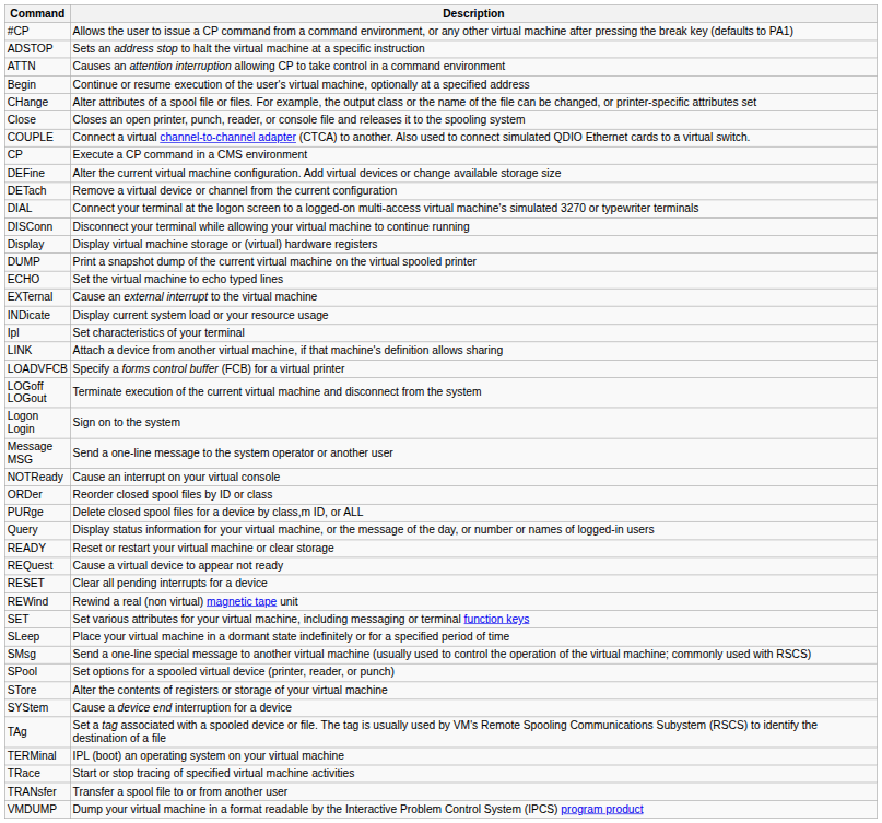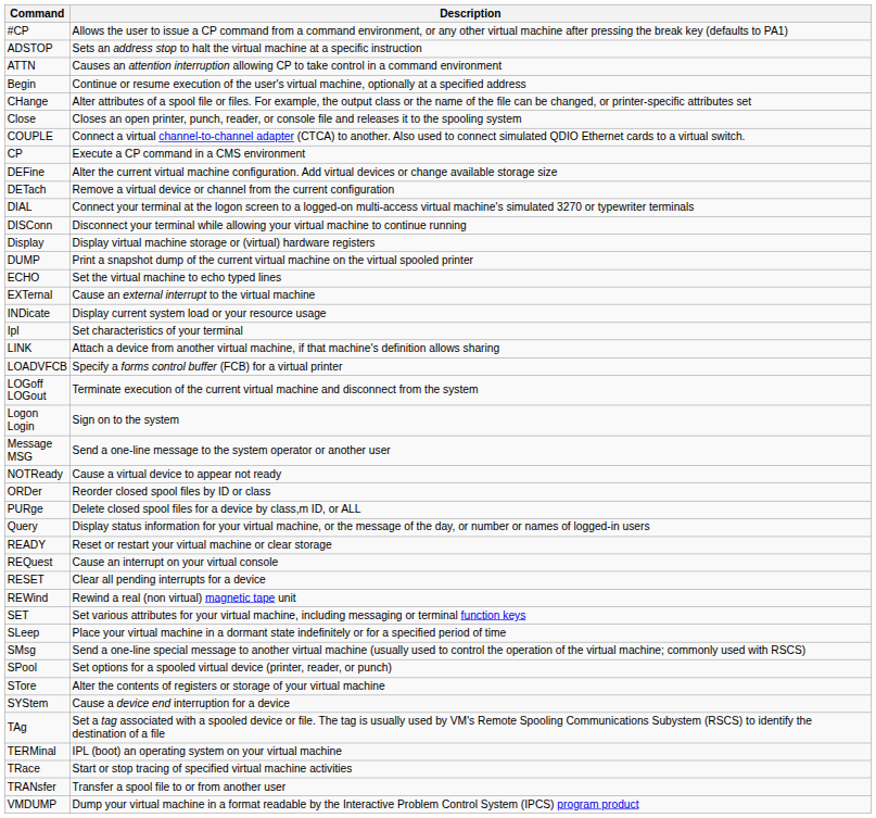 <table class="wikitable">
 <tr>
 <th>Command</th>
 <th>Description</th>
 </tr>
 <tr>
 <td>#CP</td>
 <td>Allows the user to issue a CP command from a command environment, or any other virtual machine after pressing the break key (defaults to PA1)</td>
 </tr>
 <tr>
 <td>ADSTOP</td>
 <td>Sets an <em>address stop</em> to halt the virtual machine at a specific instruction</td>
 </tr>
 <tr>
 <td>ATTN</td>
 <td>Causes an <em>attention interruption</em> allowing CP to take control in a command environment</td>
 </tr>
 <tr>
 <td>Begin</td>
 <td>Continue or resume execution of the user's virtual machine, optionally at a specified address</td>
 </tr>
 <tr>
 <td>CHange</td>
 <td>Alter attributes of a spool file or files. For example, the output class or the name of the file can be changed, or printer-specific attributes set</td>
 </tr>
 <tr>
 <td>Close</td>
 <td>Closes an open printer, punch, reader, or console file and releases it to the spooling system</td>
 </tr>
 <tr>
 <td>COUPLE</td>
 <td>Connect a virtual <a href='#'>channel-to-channel adapter</a> (CTCA) to another. Also used to connect simulated QDIO Ethernet cards to a virtual switch.</td>
 </tr>
 <tr>
 <td>CP</td>
 <td>Execute a CP command in a CMS environment</td>
 </tr>
 <tr>
 <td>DEFine</td>
 <td>Alter the current virtual machine configuration. Add virtual devices or change available storage size</td>
 </tr>
 <tr>
 <td>DETach</td>
 <td>Remove a virtual device or channel from the current configuration</td>
 </tr>
 <tr>
 <td>DIAL</td>
 <td>Connect your terminal at the logon screen to a logged-on multi-access virtual machine's simulated 3270 or typewriter terminals</td>
 </tr>
 <tr>
 <td>DISConn</td>
 <td>Disconnect your terminal while allowing your virtual machine to continue running</td>
 </tr>
 <tr>
 <td>Display</td>
 <td>Display virtual machine storage or (virtual) hardware registers</td>
 </tr>
 <tr>
 <td>DUMP</td>
 <td>Print a snapshot dump of the current virtual machine on the virtual spooled printer</td>
 </tr>
 <tr>
 <td>ECHO</td>
 <td>Set the virtual machine to echo typed lines</td>
 </tr>
 <tr>
 <td>EXTernal</td>
 <td>Cause an <em>external interrupt</em> to the virtual machine</td>
 </tr>
 <tr>
 <td>INDicate</td>
 <td>Display current system load or your resource usage</td>
 </tr>
 <tr>
 <td>Ipl</td>
 <td>Set characteristics of your terminal</td>
 </tr>
 <tr>
 <td>LINK</td>
 <td>Attach a device from another virtual machine, if that machine's definition allows sharing</td>
 </tr>
 <tr>
 <td>LOADVFCB</td>
 <td>Specify a <em>forms control buffer</em> (FCB) for a virtual printer</td>
 </tr>
 <tr>
 <td>LOGoff<br>LOGout</td>
 <td>Terminate execution of the current virtual machine and disconnect from the system</td>
 </tr>
 <tr>
 <td>Logon<br>Login</td>
 <td>Sign on to the system</td>
 </tr>
 <tr>
 <td>Message<br>MSG</td>
 <td>Send a one-line message to the system operator or another user</td>
 </tr>
 <tr>
 <td>NOTReady</td>
-<td>Cause an interrupt on your virtual console</td>
+<td>Cause a virtual device to appear not ready</td>
 </tr>
 <tr>
 <td>ORDer</td>
 <td>Reorder closed spool files by ID or class</td>
 </tr>
 <tr>
 <td>PURge</td>
 <td>Delete closed spool files for a device by class,m ID, or ALL</td>
 </tr>
 <tr>
 <td>Query</td>
 <td>Display status information for your virtual machine, or the message of the day, or number or names of logged-in users</td>
 </tr>
 <tr>
 <td>READY</td>
 <td>Reset or restart your virtual machine or clear storage</td>
 </tr>
 <tr>
 <td>REQuest</td>
-<td>Cause a virtual device to appear not ready</td>
+<td>Cause an interrupt on your virtual console</td>
 </tr>
 <tr>
 <td>RESET</td>
 <td>Clear all pending interrupts for a device</td>
 </tr>
 <tr>
 <td>REWind</td>
 <td>Rewind a real (non virtual) <a href='#'>magnetic tape</a> unit</td>
 </tr>
 <tr>
 <td>SET</td>
 <td>Set various attributes for your virtual machine, including messaging or terminal <a href='#'>function keys</a></td>
 </tr>
 <tr>
 <td>SLeep</td>
 <td>Place your virtual machine in a dormant state indefinitely or for a specified period of time</td>
 </tr>
 <tr>
 <td>SMsg</td>
 <td>Send a one-line special message to another virtual machine (usually used to control the operation of the virtual machine; commonly used with RSCS)</td>
 </tr>
 <tr>
 <td>SPool</td>
 <td>Set options for a spooled virtual device (printer, reader, or punch)</td>
 </tr>
 <tr>
 <td>STore</td>
 <td>Alter the contents of registers or storage of your virtual machine</td>
 </tr>
 <tr>
 <td>SYStem</td>
 <td>Cause a <em>device end</em> interruption for a device</td>
 </tr>
 <tr>
 <td>TAg</td>
 <td>Set a <em>tag</em> associated with a spooled device or file. The tag is usually used by VM's Remote Spooling Communications Subystem (RSCS) to identify the destination of a file</td>
 </tr>
 <tr>
 <td>TERMinal</td>
 <td>IPL (boot) an operating system on your virtual machine</td>
 </tr>
 <tr>
 <td>TRace</td>
 <td>Start or stop tracing of specified virtual machine activities</td>
 </tr>
 <tr>
 <td>TRANsfer</td>
 <td>Transfer a spool file to or from another user</td>
 </tr>
 <tr>
 <td>VMDUMP</td>
 <td>Dump your virtual machine in a format readable by the Interactive Problem Control System (IPCS) <a href='#'>program product</a></td>
 </tr>
 </table>
